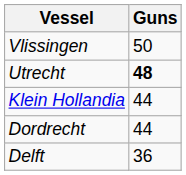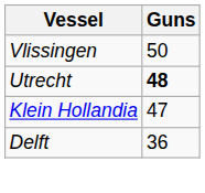 <table class="wikitable">
 <tr>
 <th>Vessel</th>
 <th>Guns</th>
 </tr>
 <tr>
 <td><em>Vlissingen</em></td>
 <td>50</td>
 </tr>
 <tr>
 <td><em>Utrecht</em></td>
 <td><strong>48</strong></td>
 </tr>
 <tr>
 <td><a href='#'><em>Klein Hollandia</em></a></td>
-<td>44</td>
-</tr>
-<tr>
-<td><em>Dordrecht</em></td>
-<td>44</td>
+<td>47</td>
 </tr>
 <tr>
 <td><em>Delft</em></td>
 <td>36</td>
 </tr>
 </table>
